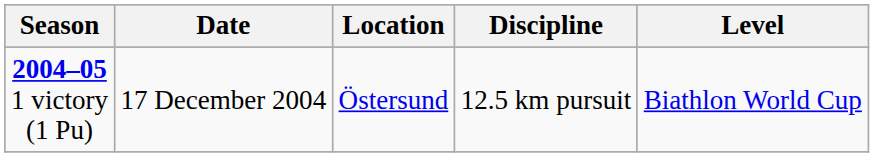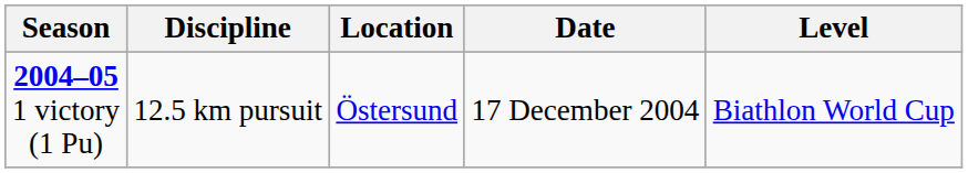 <table class="wikitable">
 <tr>
 <th>Season</th>
+<th>Discipline</th>
+<th>Location</th>
 <th>Date</th>
-<th>Location</th>
-<th>Discipline</th>
 <th>Level</th>
 </tr>
 <tr>
 <td rowspan="1" style="text-align:center;"><strong><a href='#'>2004–05</a></strong> <br> 1 victory <br> (1 Pu)</td>
+<td>12.5 km pursuit</td>
+<td> <a href='#'>Östersund</a></td>
 <td>17 December 2004</td>
-<td> <a href='#'>Östersund</a></td>
-<td>12.5 km pursuit</td>
 <td><a href='#'>Biathlon World Cup</a></td>
 </tr>
 </table>
